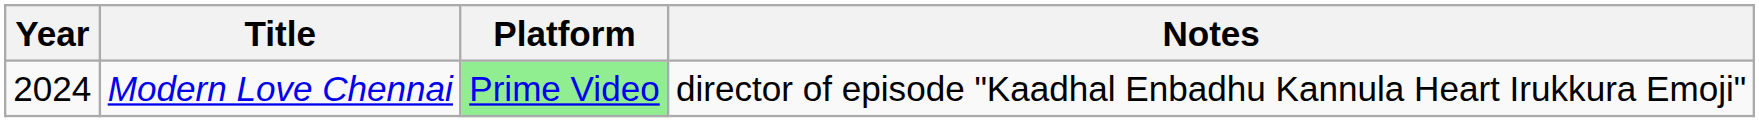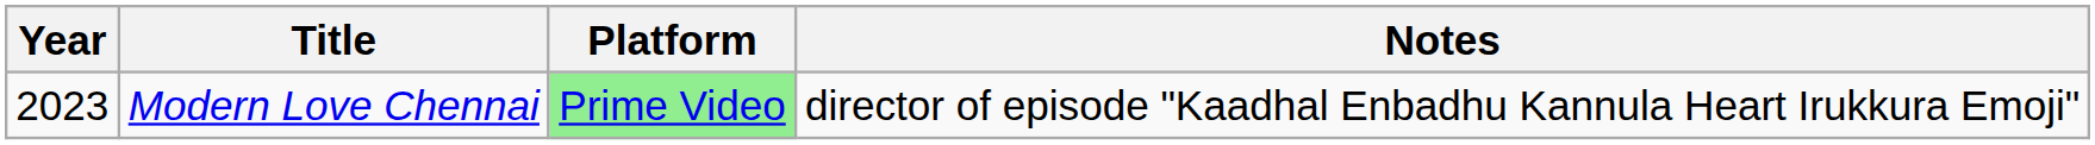 <table class="wikitable" style="font-size: 95%;">
 <tr>
 <th>Year</th>
 <th>Title</th>
 <th>Platform</th>
 <th>Notes</th>
 </tr>
 <tr>
-<td>2024</td>
+<td>2023</td>
 <td><em><a href='#'>Modern Love Chennai</a></em></td>
 <td style="background: lightgreen;"><a href='#'>Prime Video</a></td>
 <td>director of episode "Kaadhal Enbadhu Kannula Heart Irukkura Emoji"</td>
 </tr>
 </table>
